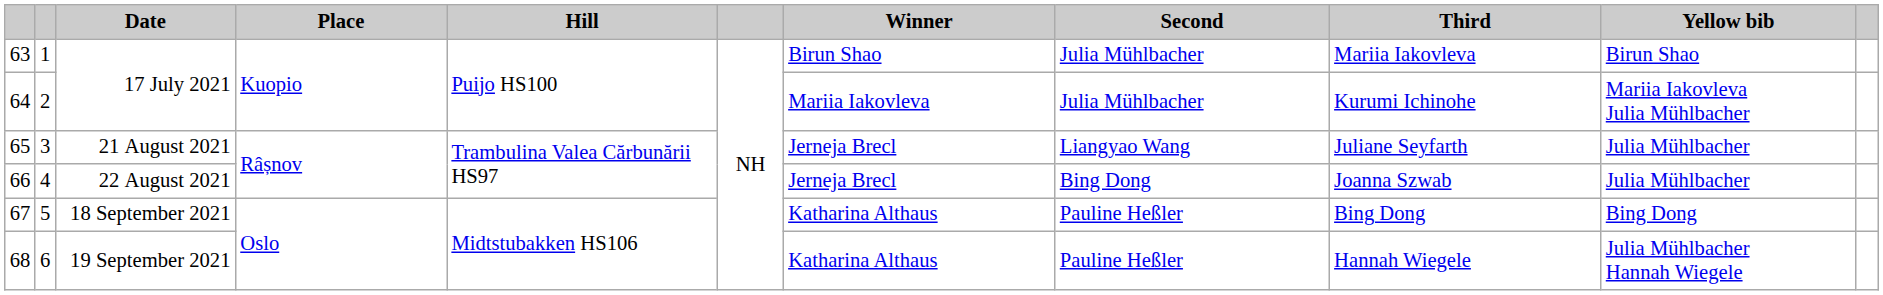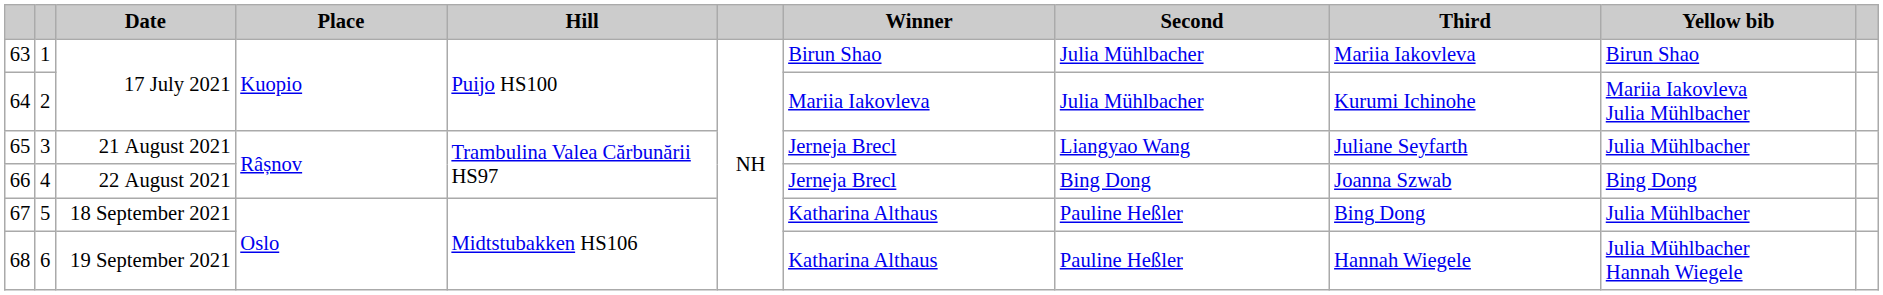 <table class="wikitable plainrowheaders" style="background:#fff; font-size:86%; line-height:16px; border:grey solid 1px; border-collapse:collapse;">
 <tr style="background:#ccc; text-align:center;">
 <th scope="col" style="background:#ccc; width=30 px;"></th>
 <th scope="col" style="background:#ccc; width=45 px;"></th>
 <th scope="col" style="background:#ccc; width:120px;">Date</th>
 <th scope="col" style="background:#ccc; width:150px;">Place</th>
 <th scope="col" style="background:#ccc; width:190px;">Hill</th>
 <th scope="col" style="background:#ccc; width:40px;"></th>
 <th scope="col" style="background:#ccc; width:195px;">Winner</th>
 <th scope="col" style="background:#ccc; width:195px;">Second</th>
 <th scope="col" style="background:#ccc; width:195px;">Third</th>
 <th scope="col" style="background:#ccc; width:180px;">Yellow bib</th>
 <th scope="col" style="background:#ccc; width:10px;"></th>
 </tr>
 <tr>
 <td style="text-align:center">63</td>
 <td style="text-align:center">1</td>
 <td rowspan=2 style="text-align:right">17 July 2021</td>
 <td rowspan=2> <a href='#'>Kuopio</a></td>
 <td rowspan=2><a href='#'>Puijo</a> HS100</td>
 <td rowspan=6 style="text-align:center">NH</td>
 <td> <a href='#'>Birun Shao</a></td>
 <td> <a href='#'>Julia Mühlbacher</a></td>
 <td> <a href='#'>Mariia Iakovleva</a></td>
 <td> <a href='#'>Birun Shao</a></td>
 <td></td>
 </tr>
 <tr>
 <td style="text-align:center">64</td>
 <td style="text-align:center">2</td>
 <td> <a href='#'>Mariia Iakovleva</a></td>
 <td> <a href='#'>Julia Mühlbacher</a></td>
 <td> <a href='#'>Kurumi Ichinohe</a></td>
 <td> <a href='#'>Mariia Iakovleva</a><br> <a href='#'>Julia Mühlbacher</a></td>
 <td></td>
 </tr>
 <tr>
 <td style="text-align:center">65</td>
 <td style="text-align:center">3</td>
 <td style="text-align:right">21 August 2021</td>
 <td rowspan=2> <a href='#'>Râșnov</a></td>
 <td rowspan=2><a href='#'>Trambulina Valea Cărbunării</a> HS97</td>
 <td> <a href='#'>Jerneja Brecl</a></td>
 <td> <a href='#'>Liangyao Wang</a></td>
 <td> <a href='#'>Juliane Seyfarth</a></td>
 <td> <a href='#'>Julia Mühlbacher</a></td>
 <td></td>
 </tr>
 <tr>
 <td style="text-align:center">66</td>
 <td style="text-align:center">4</td>
 <td style="text-align:right">22 August 2021</td>
 <td> <a href='#'>Jerneja Brecl</a></td>
 <td> <a href='#'>Bing Dong</a></td>
 <td> <a href='#'>Joanna Szwab</a></td>
-<td> <a href='#'>Julia Mühlbacher</a></td>
+<td> <a href='#'>Bing Dong</a></td>
 <td></td>
 </tr>
 <tr>
 <td style="text-align:center">67</td>
 <td style="text-align:center">5</td>
 <td style="text-align:right">18 September 2021</td>
 <td rowspan=2> <a href='#'>Oslo</a></td>
 <td rowspan=2><a href='#'>Midtstubakken</a> HS106</td>
 <td> <a href='#'>Katharina Althaus</a></td>
 <td> <a href='#'>Pauline Heßler</a></td>
 <td> <a href='#'>Bing Dong</a></td>
-<td> <a href='#'>Bing Dong</a></td>
+<td> <a href='#'>Julia Mühlbacher</a></td>
 <td></td>
 </tr>
 <tr>
 <td style="text-align:center">68</td>
 <td style="text-align:center">6</td>
 <td style="text-align:right">19 September 2021</td>
 <td> <a href='#'>Katharina Althaus</a></td>
 <td> <a href='#'>Pauline Heßler</a></td>
 <td> <a href='#'>Hannah Wiegele</a></td>
 <td> <a href='#'>Julia Mühlbacher</a><br> <a href='#'>Hannah Wiegele</a></td>
 <td></td>
 </tr>
 </table>
